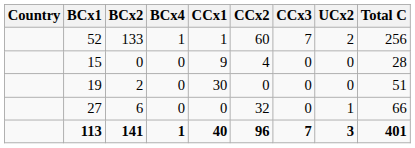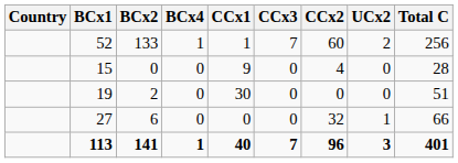 <table class="wikitable mw-datatable sortable">
 <tr>
 <th>Country</th>
 <th>BCx1</th>
 <th>BCx2</th>
 <th>BCx4</th>
 <th>CCx1</th>
+<th>CCx3</th>
 <th>CCx2</th>
-<th>CCx3</th>
 <th>UCx2</th>
 <th>Total C</th>
 </tr>
 <tr>
 <td></td>
 <td align=right>52</td>
 <td align=right>133</td>
 <td align=right>1</td>
 <td align=right>1</td>
+<td align=right>7</td>
 <td align=right>60</td>
-<td align=right>7</td>
 <td align=right>2</td>
 <td align=right>256</td>
 </tr>
 <tr>
 <td></td>
 <td align=right>15</td>
 <td align=right>0</td>
 <td align=right>0</td>
 <td align=right>9</td>
+<td align=right>0</td>
 <td align=right>4</td>
-<td align=right>0</td>
 <td align=right>0</td>
 <td align=right>28</td>
 </tr>
 <tr>
 <td></td>
 <td align=right>19</td>
 <td align=right>2</td>
 <td align=right>0</td>
 <td align=right>30</td>
 <td align=right>0</td>
 <td align=right>0</td>
 <td align=right>0</td>
 <td align=right>51</td>
 </tr>
 <tr>
 <td></td>
 <td align=right>27</td>
 <td align=right>6</td>
 <td align=right>0</td>
 <td align=right>0</td>
+<td align=right>0</td>
 <td align=right>32</td>
-<td align=right>0</td>
 <td align=right>1</td>
 <td align=right>66</td>
 </tr>
 <tr class="sortbottom" style="font-weight:bold">
 <td></td>
 <td align=right>113</td>
 <td align=right>141</td>
 <td align=right>1</td>
 <td align=right>40</td>
+<td align=right>7</td>
 <td align=right>96</td>
-<td align=right>7</td>
 <td align=right>3</td>
 <td align=right>401</td>
 </tr>
 </table>
